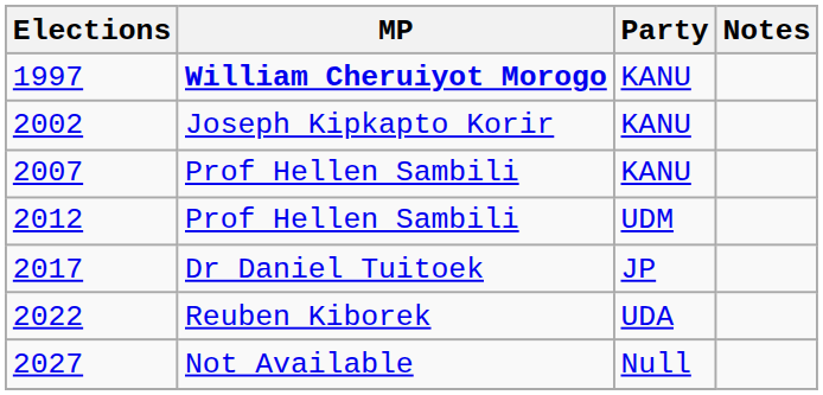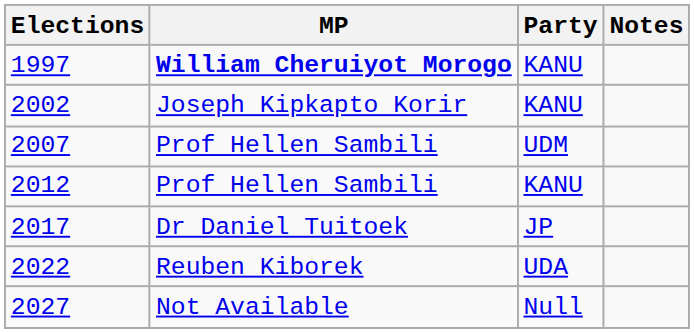 <table class="wikitable">
 <tr>
 <th>Elections</th>
 <th>MP </th>
 <th>Party</th>
 <th>Notes</th>
 </tr>
 <tr>
 <td><a href='#'>1997</a></td>
 <td><strong><a href='#'>William Cheruiyot Morogo</a></strong></td>
 <td><a href='#'>KANU</a></td>
 <td></td>
 </tr>
 <tr>
 <td><a href='#'>2002</a></td>
 <td><a href='#'>Joseph Kipkapto Korir</a></td>
 <td><a href='#'>KANU</a></td>
 <td></td>
 </tr>
 <tr>
 <td><a href='#'>2007</a></td>
 <td><a href='#'>Prof Hellen Sambili</a></td>
-<td><a href='#'>KANU</a></td>
+<td><a href='#'>UDM</a></td>
 <td></td>
 </tr>
 <tr>
 <td><a href='#'>2012</a></td>
 <td><a href='#'>Prof Hellen Sambili</a></td>
-<td><a href='#'>UDM</a></td>
+<td><a href='#'>KANU</a></td>
 <td></td>
 </tr>
 <tr>
 <td><a href='#'>2017</a></td>
 <td><a href='#'>Dr Daniel Tuitoek</a></td>
 <td><a href='#'>JP</a></td>
 <td></td>
 </tr>
 <tr>
 <td><a href='#'>2022</a></td>
 <td><a href='#'>Reuben Kiborek</a></td>
 <td><a href='#'>UDA</a></td>
 <td></td>
 </tr>
 <tr>
 <td><a href='#'>2027</a></td>
 <td><a href='#'>Not Available</a></td>
 <td><a href='#'>Null</a></td>
 </tr>
 <tr>
 </tr>
 </table>
